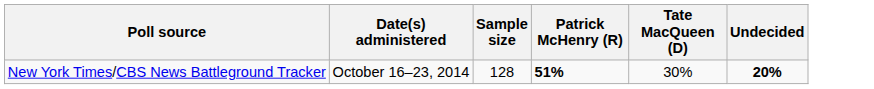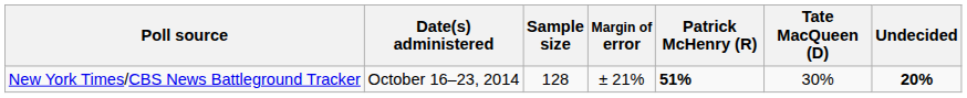 <table class="wikitable">
 <tr>
 <th>Poll source</th>
 <th>Date(s)<br>administered</th>
 <th>Sample<br>size</th>
+<th><small>Margin of</small><br>error</th>
 <th style="width:100px;">Patrick<br>McHenry (R)</th>
 <th style="width:100px;">Tate<br>MacQueen (D)</th>
 <th>Undecided</th>
 </tr>
 <tr>
 <td><a href='#'>New York Times</a>/<a href='#'>CBS News Battleground Tracker</a></td>
 <td align=center>October 16–23, 2014</td>
 <td align=center>128</td>
+<td align=center>± 21%</td>
 <td><strong>51%</strong></td>
 <td align=center>30%</td>
 <td align=center><strong>20%</strong></td>
 </tr>
 </table>
